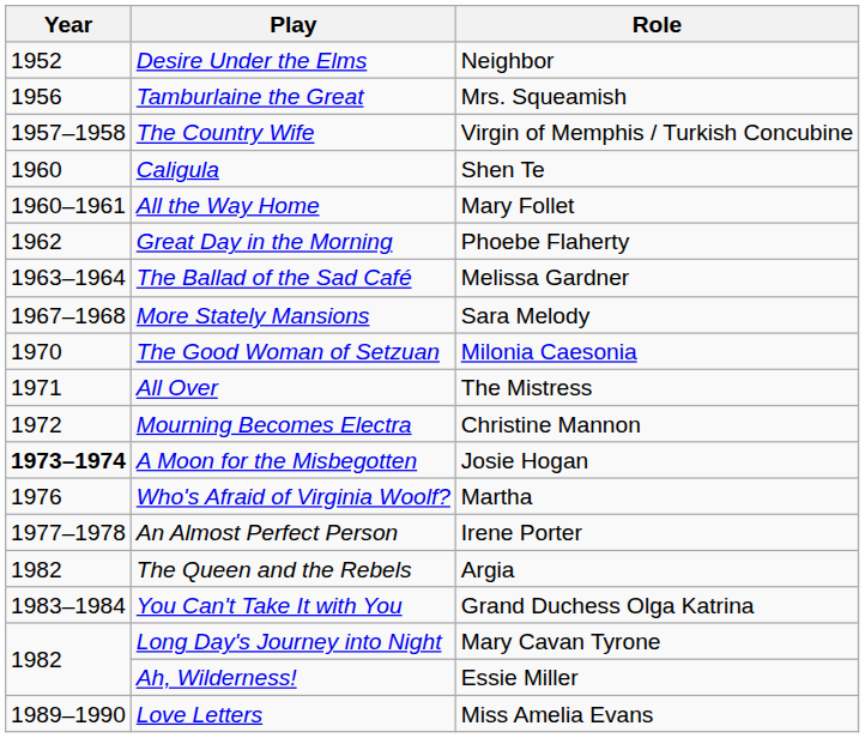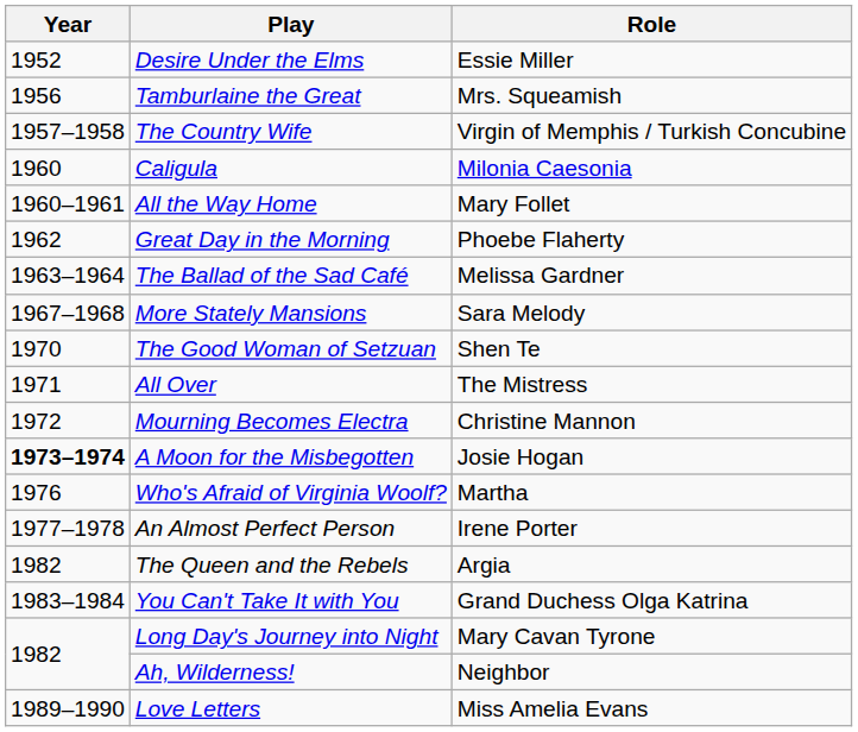 <table class="wikitable sortable" style="font-size: 95%;">
 <tr>
 <th>Year</th>
 <th>Play</th>
 <th>Role</th>
 </tr>
 <tr>
 <td>1952</td>
 <td><em><a href='#'>Desire Under the Elms</a></em></td>
-<td>Neighbor</td>
+<td>Essie Miller</td>
 </tr>
 <tr>
 <td>1956</td>
 <td><em><a href='#'>Tamburlaine the Great</a></em></td>
 <td>Mrs. Squeamish</td>
 </tr>
 <tr>
 <td>1957–1958</td>
 <td data-sort-value="Country Wife, The"><em><a href='#'>The Country Wife</a></em></td>
 <td>Virgin of Memphis / Turkish Concubine</td>
 </tr>
 <tr>
 <td>1960</td>
 <td><em><a href='#'>Caligula</a></em></td>
-<td>Shen Te</td>
+<td><a href='#'>Milonia Caesonia</a></td>
 </tr>
 <tr>
 <td>1960–1961</td>
 <td><em><a href='#'>All the Way Home</a></em></td>
 <td>Mary Follet</td>
 </tr>
 <tr>
 <td>1962</td>
 <td><em><a href='#'>Great Day in the Morning</a></em></td>
 <td>Phoebe Flaherty</td>
 </tr>
 <tr>
 <td>1963–1964</td>
 <td data-sort-value="Ballad of the Sad Café, The"><em><a href='#'>The Ballad of the Sad Café</a></em></td>
 <td>Melissa Gardner</td>
 </tr>
 <tr>
 <td>1967–1968</td>
 <td><em><a href='#'>More Stately Mansions</a></em></td>
 <td>Sara Melody</td>
 </tr>
 <tr>
 <td>1970</td>
 <td data-sort-value="Good Woman of Setzuan, The"><em><a href='#'>The Good Woman of Setzuan</a></em></td>
-<td><a href='#'>Milonia Caesonia</a></td>
+<td>Shen Te</td>
 </tr>
 <tr>
 <td>1971</td>
 <td><em><a href='#'>All Over</a></em></td>
 <td>The Mistress</td>
 </tr>
 <tr>
 <td>1972</td>
 <td><em><a href='#'>Mourning Becomes Electra</a></em></td>
 <td>Christine Mannon</td>
 </tr>
 <tr>
 <td><strong>1973–1974</strong></td>
 <td data-sort-value="Moon for the Misbegotten, A"><em><a href='#'>A Moon for the Misbegotten</a></em></td>
 <td>Josie Hogan</td>
 </tr>
 <tr>
 <td>1976</td>
 <td><em><a href='#'>Who's Afraid of Virginia Woolf?</a></em></td>
 <td>Martha</td>
 </tr>
 <tr>
 <td>1977–1978</td>
 <td><em>An Almost Perfect Person</em></td>
 <td>Irene Porter</td>
 </tr>
 <tr>
 <td>1982</td>
 <td data-sort-value="Queen and the Rebels, The"><em>The Queen and the Rebels</em></td>
 <td>Argia</td>
 </tr>
 <tr>
 <td>1983–1984</td>
 <td><em><a href='#'>You Can't Take It with You</a></em></td>
 <td>Grand Duchess Olga Katrina</td>
 </tr>
 <tr>
 <td rowspan=2>1982</td>
 <td><em><a href='#'>Long Day's Journey into Night</a></em></td>
 <td>Mary Cavan Tyrone</td>
 </tr>
 <tr>
 <td><em><a href='#'>Ah, Wilderness!</a></em></td>
-<td>Essie Miller</td>
+<td>Neighbor</td>
 </tr>
 <tr>
 <td>1989–1990</td>
 <td><em><a href='#'>Love Letters</a></em></td>
 <td>Miss Amelia Evans</td>
 </tr>
 </table>
